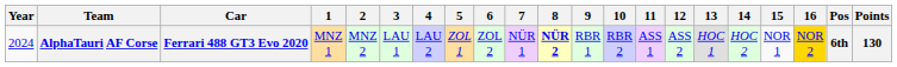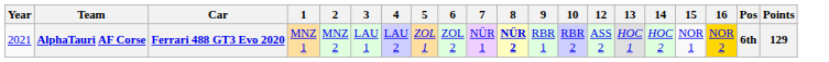 <table class="wikitable" style="text-align:center; font-size:85%">
 <tr>
 <th>Year</th>
 <th>Team</th>
 <th>Car</th>
 <th>1</th>
 <th>2</th>
 <th>3</th>
 <th>4</th>
 <th>5</th>
 <th>6</th>
 <th>7</th>
 <th>8</th>
 <th>9</th>
 <th>10</th>
-<th>11</th>
 <th>12</th>
 <th>13</th>
 <th>14</th>
 <th>15</th>
 <th>16</th>
 <th>Pos</th>
 <th>Points</th>
 </tr>
 <tr>
-<td><a href='#'>2024</a></td>
+<td><a href='#'>2021</a></td>
 <th nowrap><a href='#'>AlphaTauri</a> <a href='#'>AF Corse</a></th>
 <th nowrap><a href='#'>Ferrari 488 GT3 Evo 2020</a></th>
 <td style="background:#FFDF9F;"><a href='#'>MNZ<br>1</a><br></td>
 <td style="background:#DFFFDF;"><a href='#'>MNZ<br>2</a><br></td>
 <td style="background:#DFFFDF;"><a href='#'>LAU<br>1</a><br></td>
 <td style="background:#CFCFFF;"><a href='#'>LAU<br>2</a><br></td>
 <td style="background:#FFDF9F;"><em><a href='#'>ZOL<br>1</a></em><br></td>
 <td style="background:#DFFFDF;"><a href='#'>ZOL<br>2</a><br></td>
 <td style="background:#EFCFFF;"><a href='#'>NÜR<br>1</a><br></td>
 <td style="background:#FFFFBF;"><strong><a href='#'>NÜR<br>2</a></strong><br></td>
 <td style="background:#DFFFDF;"><a href='#'>RBR<br>1</a><br></td>
 <td style="background:#CFCFFF;"><a href='#'>RBR<br>2</a><br></td>
-<td style="background:#EFCFFF;"><a href='#'>ASS<br>1</a><br></td>
 <td style="background:#DFFFDF;"><a href='#'>ASS<br>2</a><br></td>
 <td style="background:#DFDFDF;"><em><a href='#'>HOC<br>1</a></em><br></td>
 <td style="background:#DFFFDF;"><em><a href='#'>HOC<br>2</a></em><br></td>
 <td><a href='#'>NOR<br>1</a></td>
 <td style="background: gold;"><a href='#'>NOR<br>2</a></td>
 <th>6th</th>
-<th>130</th>
+<th>129</th>
 </tr>
 </table>
